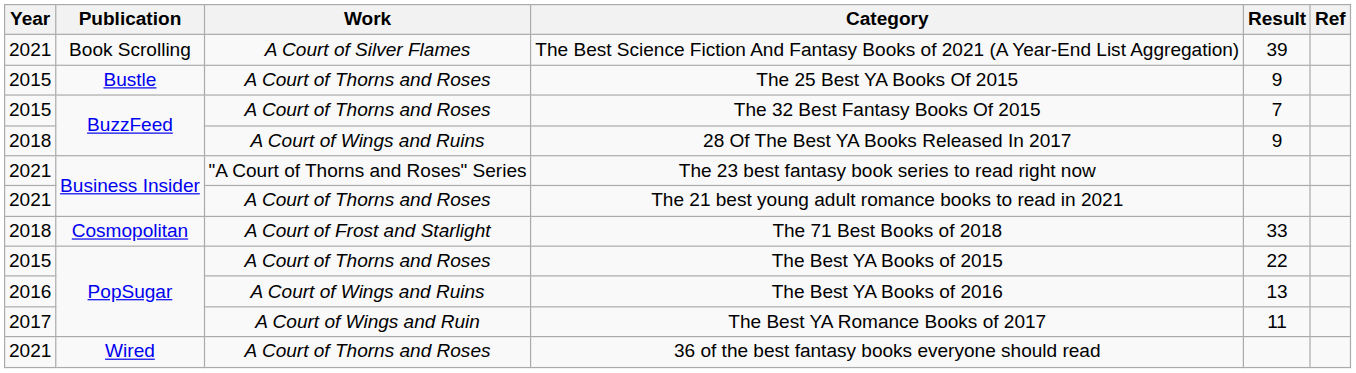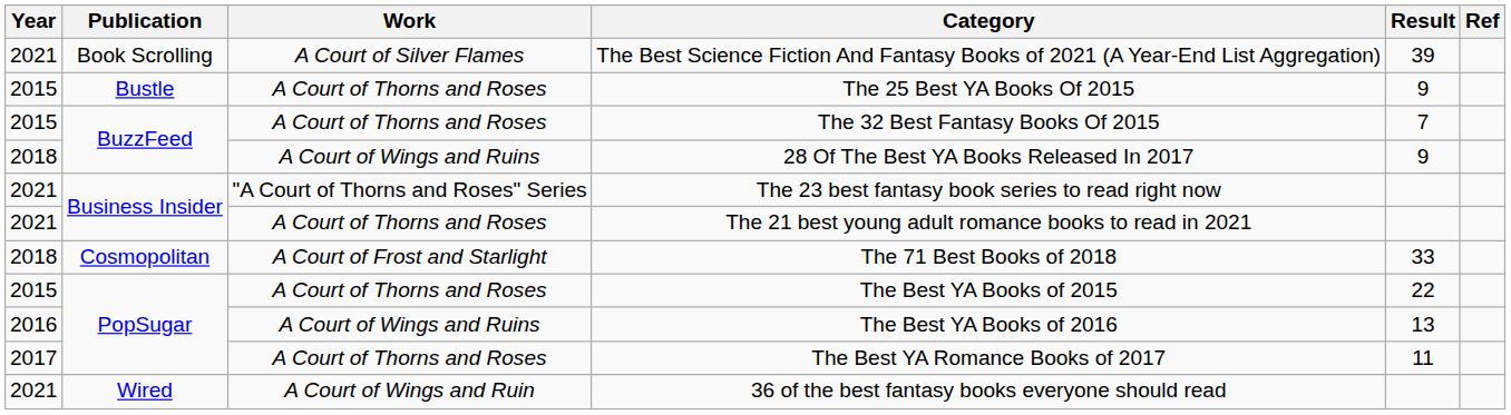 <table class="wikitable sortable" style="text-align:center;">
 <tr>
 <th>Year</th>
 <th>Publication</th>
 <th>Work</th>
 <th>Category</th>
 <th>Result</th>
 <th>Ref</th>
 </tr>
 <tr>
 <td>2021</td>
 <td>Book Scrolling</td>
 <td><em>A Court of Silver Flames</em></td>
 <td>The Best Science Fiction And Fantasy Books of 2021 (A Year-End List Aggregation)</td>
 <td>39</td>
 <td></td>
 </tr>
 <tr>
 <td>2015</td>
 <td><a href='#'>Bustle</a></td>
 <td><em> A Court of Thorns and Roses</em></td>
 <td>The 25 Best YA Books Of 2015</td>
 <td>9</td>
 <td></td>
 </tr>
 <tr>
 <td>2015</td>
 <td rowspan = "2"><a href='#'>BuzzFeed</a></td>
 <td><em>A Court of Thorns and Roses</em></td>
 <td>The 32 Best Fantasy Books Of 2015</td>
 <td>7</td>
 <td></td>
 </tr>
 <tr>
 <td>2018</td>
 <td><em>A Court of Wings and Ruins</em></td>
 <td>28 Of The Best YA Books Released In 2017</td>
 <td>9</td>
 <td></td>
 </tr>
 <tr>
 <td>2021</td>
 <td rowspan="2"><a href='#'>Business Insider</a></td>
 <td>"A Court of Thorns and Roses" Series</td>
 <td>The 23 best fantasy book series to read right now</td>
 <td></td>
 <td></td>
 </tr>
 <tr>
 <td>2021</td>
 <td><em>A Court of Thorns and Roses</em></td>
 <td>The 21 best young adult romance books to read in 2021</td>
 <td></td>
 <td></td>
 </tr>
 <tr>
 <td>2018</td>
 <td><a href='#'>Cosmopolitan</a></td>
 <td><em>A Court of Frost and Starlight</em></td>
 <td>The 71 Best Books of 2018</td>
 <td>33</td>
 <td></td>
 </tr>
 <tr>
 <td>2015</td>
 <td rowspan = "3"><a href='#'>PopSugar</a></td>
 <td><em>A Court of Thorns and Roses</em></td>
 <td>The Best YA Books of 2015</td>
 <td>22</td>
 <td></td>
 </tr>
 <tr>
 <td>2016</td>
 <td><em>A Court of Wings and Ruins</em></td>
 <td>The Best YA Books of 2016</td>
 <td>13</td>
 <td></td>
 </tr>
 <tr>
 <td>2017</td>
-<td><em>A Court of Wings and Ruin</em></td>
+<td><em>A Court of Thorns and Roses</em></td>
 <td>The Best YA Romance Books of 2017</td>
 <td>11</td>
 <td></td>
 </tr>
 <tr>
 <td>2021</td>
 <td><a href='#'>Wired</a></td>
-<td><em>A Court of Thorns and Roses</em></td>
+<td><em>A Court of Wings and Ruin</em></td>
 <td>36 of the best fantasy books everyone should read</td>
 <td></td>
 <td></td>
 </tr>
 </table>
